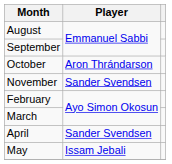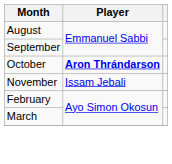 <table class="wikitable" style="text-align:left">
 <tr>
 <th>Month</th>
 <th>Player</th>
 <th></th>
 </tr>
 <tr>
 <td>August</td>
 <td rowspan=2> <a href='#'>Emmanuel Sabbi</a></td>
 <td></td>
 </tr>
 <tr>
 <td>September</td>
 <td></td>
 </tr>
 <tr>
 <td>October</td>
-<td> <a href='#'>Aron Thrándarson</a></td>
+<td><strong> <a href='#'>Aron Thrándarson</a></strong></td>
 <td></td>
 </tr>
 <tr>
 <td>November</td>
-<td> <a href='#'>Sander Svendsen</a></td>
+<td> <a href='#'>Issam Jebali</a></td>
 <td></td>
 </tr>
 <tr>
 <td>February</td>
 <td rowspan=2> <a href='#'>Ayo Simon Okosun</a></td>
 <td></td>
 </tr>
 <tr>
 <td>March</td>
 <td></td>
 </tr>
 <tr>
-<td>April</td>
-<td> <a href='#'>Sander Svendsen</a></td>
-<td></td>
-</tr>
-<tr>
-<td>May</td>
-<td> <a href='#'>Issam Jebali</a></td>
-<td></td>
-</tr>
-<tr>
 </tr>
 </table>
